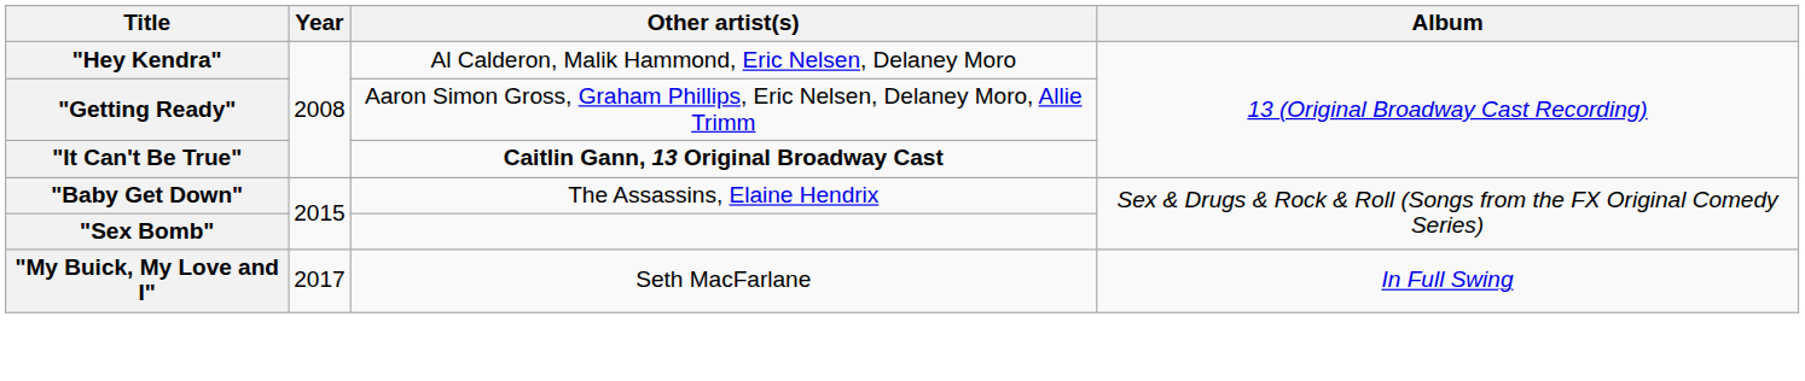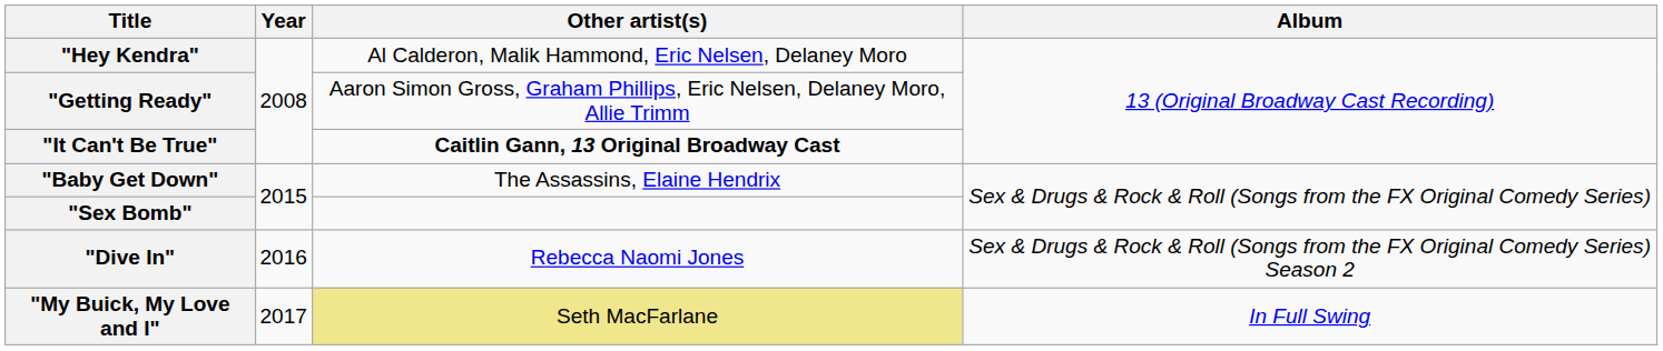 <table class="wikitable plainrowheaders" style="text-align:center;">
 <tr>
 <th scope="col">Title</th>
 <th scope="col">Year</th>
 <th scope="col">Other artist(s)</th>
 <th scope="col">Album</th>
 </tr>
 <tr>
 <th scope="row">"Hey Kendra"</th>
 <td rowspan="3">2008</td>
 <td>Al Calderon, Malik Hammond, <a href='#'>Eric Nelsen</a>, Delaney Moro</td>
 <td rowspan="3"><em><a href='#'>13 (Original Broadway Cast Recording)</a></em></td>
 </tr>
 <tr>
 <th scope="row">"Getting Ready"</th>
 <td>Aaron Simon Gross, <a href='#'>Graham Phillips</a>, Eric Nelsen, Delaney Moro, <a href='#'>Allie Trimm</a></td>
 </tr>
 <tr>
 <th scope="row">"It Can't Be True"</th>
 <td><strong>Caitlin Gann, <em>13</em> Original Broadway Cast</strong></td>
 </tr>
 <tr>
 <th scope="row">"Baby Get Down"</th>
 <td rowspan="2">2015</td>
 <td>The Assassins, <a href='#'>Elaine Hendrix</a></td>
 <td rowspan="2"><em>Sex & Drugs & Rock & Roll (Songs from the FX Original Comedy Series)</em></td>
 </tr>
 <tr>
 <th scope="row">"Sex Bomb"</th>
 <td></td>
 </tr>
 <tr>
+<th scope="row">"Dive In"</th>
+<td>2016</td>
+<td><a href='#'>Rebecca Naomi Jones</a></td>
+<td><em>Sex & Drugs & Rock & Roll (Songs from the FX Original Comedy Series) Season 2</em></td>
+</tr>
+<tr>
 <th scope="row">"My Buick, My Love and I"</th>
 <td>2017</td>
-<td>Seth MacFarlane</td>
+<td style="background: khaki;">Seth MacFarlane</td>
 <td><em><a href='#'>In Full Swing</a></em></td>
 </tr>
 </table>
